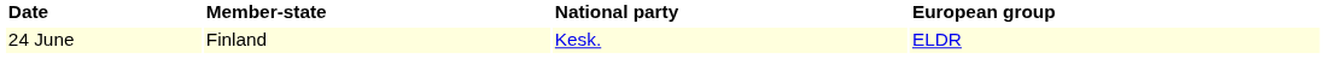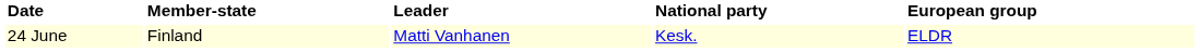 <table border=0 cellpadding=2 cellspacing=2 width=90%>
 <tr ----bgcolor=lightgrey>
 <td><strong>Date</strong></td>
 <td><strong>Member-state</strong></td>
+<td><strong>Leader</strong></td>
 <td><strong>National party</strong></td>
 <td><strong>European group</strong></td>
 </tr>
 <tr ---- bgcolor=#FFFFDD>
 <td>24 June</td>
 <td>Finland</td>
+<td><a href='#'>Matti Vanhanen</a></td>
 <td><a href='#'>Kesk.</a></td>
 <td><a href='#'>ELDR</a></td>
 </tr>
 </table>
